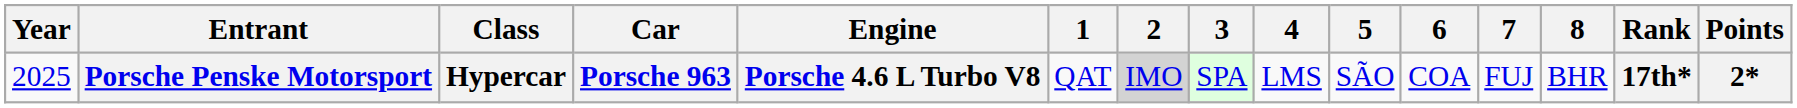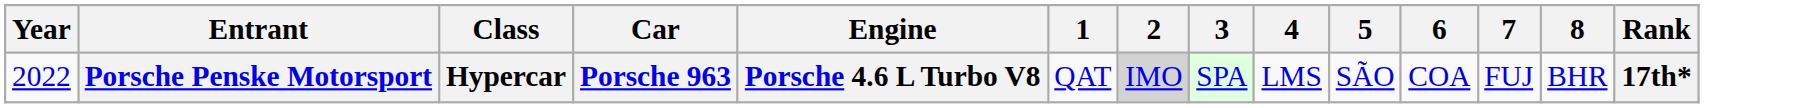 <table class="wikitable" style="text-align:center; font-size:85%">
 <tr>
 <th>Year</th>
 <th>Entrant</th>
 <th>Class</th>
 <th>Car</th>
 <th>Engine</th>
 <th>1</th>
 <th>2</th>
 <th>3</th>
 <th>4</th>
 <th>5</th>
 <th>6</th>
 <th>7</th>
 <th>8</th>
 <th>Rank</th>
-<th>Points</th>
 </tr>
 <tr>
-<td><a href='#'>2025</a></td>
+<td><a href='#'>2022</a></td>
 <th><a href='#'>Porsche Penske Motorsport</a></th>
 <th>Hypercar</th>
 <th><a href='#'>Porsche 963</a></th>
 <th><a href='#'>Porsche</a> 4.6 L Turbo V8</th>
 <td><a href='#'>QAT</a></td>
 <td style="background: lightgrey;"><a href='#'>IMO</a></td>
 <td style="background:#DFFFDF;"><a href='#'>SPA</a><br></td>
 <td style="background:#;"><a href='#'>LMS</a><br></td>
 <td><a href='#'>SÃO</a></td>
 <td><a href='#'>COA</a></td>
 <td><a href='#'>FUJ</a></td>
 <td><a href='#'>BHR</a></td>
 <th>17th*</th>
-<th>2*</th>
 </tr>
 </table>
